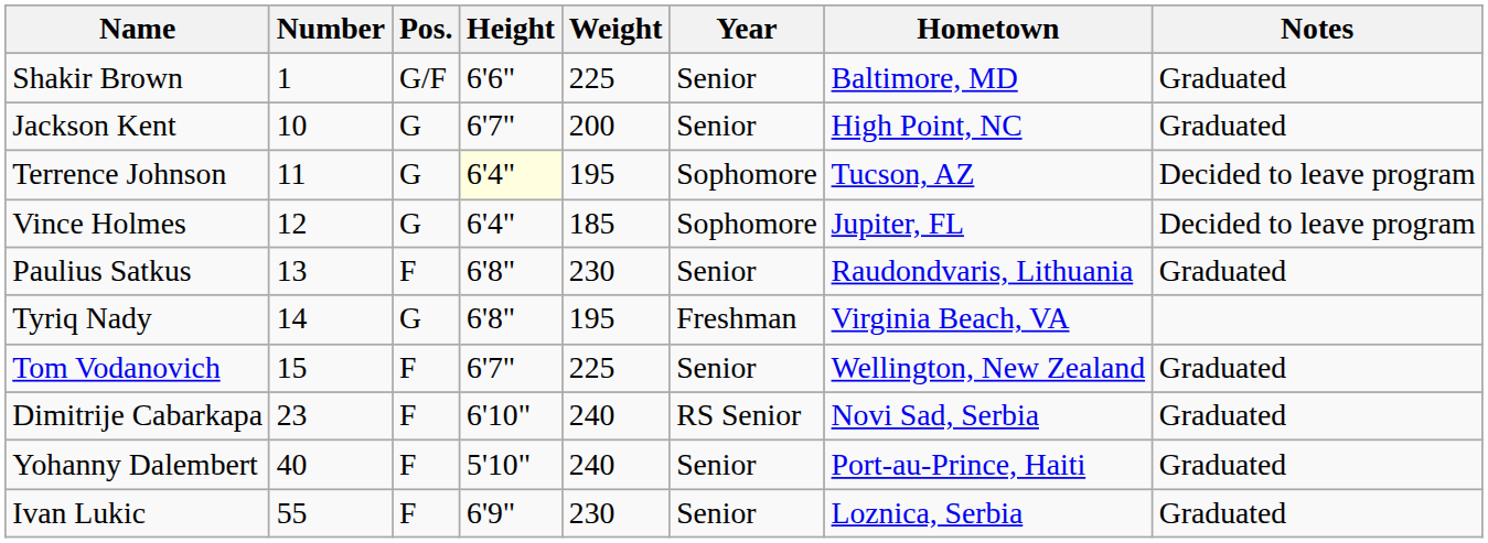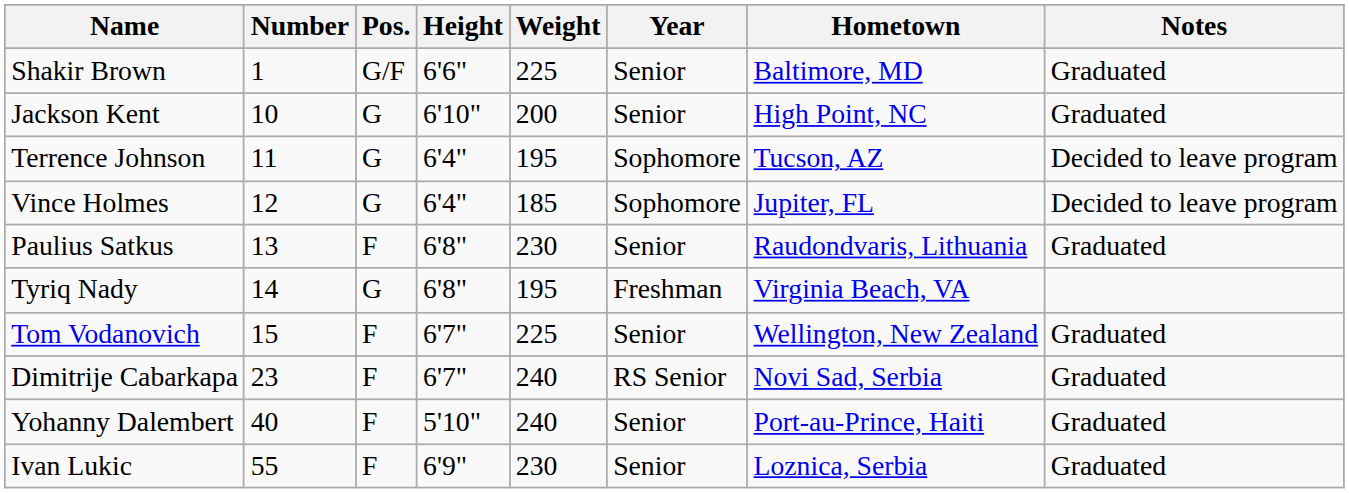 <table class="wikitable sortable" border="1">
 <tr>
 <th>Name</th>
 <th>Number</th>
 <th>Pos.</th>
 <th>Height</th>
 <th>Weight</th>
 <th>Year</th>
 <th>Hometown</th>
 <th class="unsortable">Notes</th>
 </tr>
 <tr>
 <td>Shakir Brown</td>
 <td>1</td>
 <td>G/F</td>
 <td>6'6"</td>
 <td>225</td>
 <td>Senior</td>
 <td><a href='#'>Baltimore, MD</a></td>
 <td>Graduated</td>
 </tr>
 <tr>
 <td>Jackson Kent</td>
 <td>10</td>
 <td>G</td>
-<td>6'7"</td>
+<td>6'10"</td>
 <td>200</td>
 <td>Senior</td>
 <td><a href='#'>High Point, NC</a></td>
 <td>Graduated</td>
 </tr>
 <tr>
 <td>Terrence Johnson</td>
 <td>11</td>
 <td>G</td>
-<td style="background: lightyellow;">6'4"</td>
+<td>6'4"</td>
 <td>195</td>
 <td>Sophomore</td>
 <td><a href='#'>Tucson, AZ</a></td>
 <td>Decided to leave program</td>
 </tr>
 <tr>
 <td>Vince Holmes</td>
 <td>12</td>
 <td>G</td>
 <td>6'4"</td>
 <td>185</td>
 <td>Sophomore</td>
 <td><a href='#'>Jupiter, FL</a></td>
 <td>Decided to leave program</td>
 </tr>
 <tr>
 <td>Paulius Satkus</td>
 <td>13</td>
 <td>F</td>
 <td>6'8"</td>
 <td>230</td>
 <td>Senior</td>
 <td><a href='#'>Raudondvaris, Lithuania</a></td>
 <td>Graduated</td>
 </tr>
 <tr>
 <td>Tyriq Nady</td>
 <td>14</td>
 <td>G</td>
 <td>6'8"</td>
 <td>195</td>
 <td>Freshman</td>
 <td><a href='#'>Virginia Beach, VA</a></td>
 <td></td>
 </tr>
 <tr>
 <td><a href='#'>Tom Vodanovich</a></td>
 <td>15</td>
 <td>F</td>
 <td>6'7"</td>
 <td>225</td>
 <td>Senior</td>
 <td><a href='#'>Wellington, New Zealand</a></td>
 <td>Graduated</td>
 </tr>
 <tr>
 <td>Dimitrije Cabarkapa</td>
 <td>23</td>
 <td>F</td>
-<td>6'10"</td>
+<td>6'7"</td>
 <td>240</td>
 <td>RS Senior</td>
 <td><a href='#'>Novi Sad, Serbia</a></td>
 <td>Graduated</td>
 </tr>
 <tr>
 <td>Yohanny Dalembert</td>
 <td>40</td>
 <td>F</td>
 <td>5'10"</td>
 <td>240</td>
 <td>Senior</td>
 <td><a href='#'>Port-au-Prince, Haiti</a></td>
 <td>Graduated</td>
 </tr>
 <tr>
 <td>Ivan Lukic</td>
 <td>55</td>
 <td>F</td>
 <td>6'9"</td>
 <td>230</td>
 <td>Senior</td>
 <td><a href='#'>Loznica, Serbia</a></td>
 <td>Graduated</td>
 </tr>
 </table>
